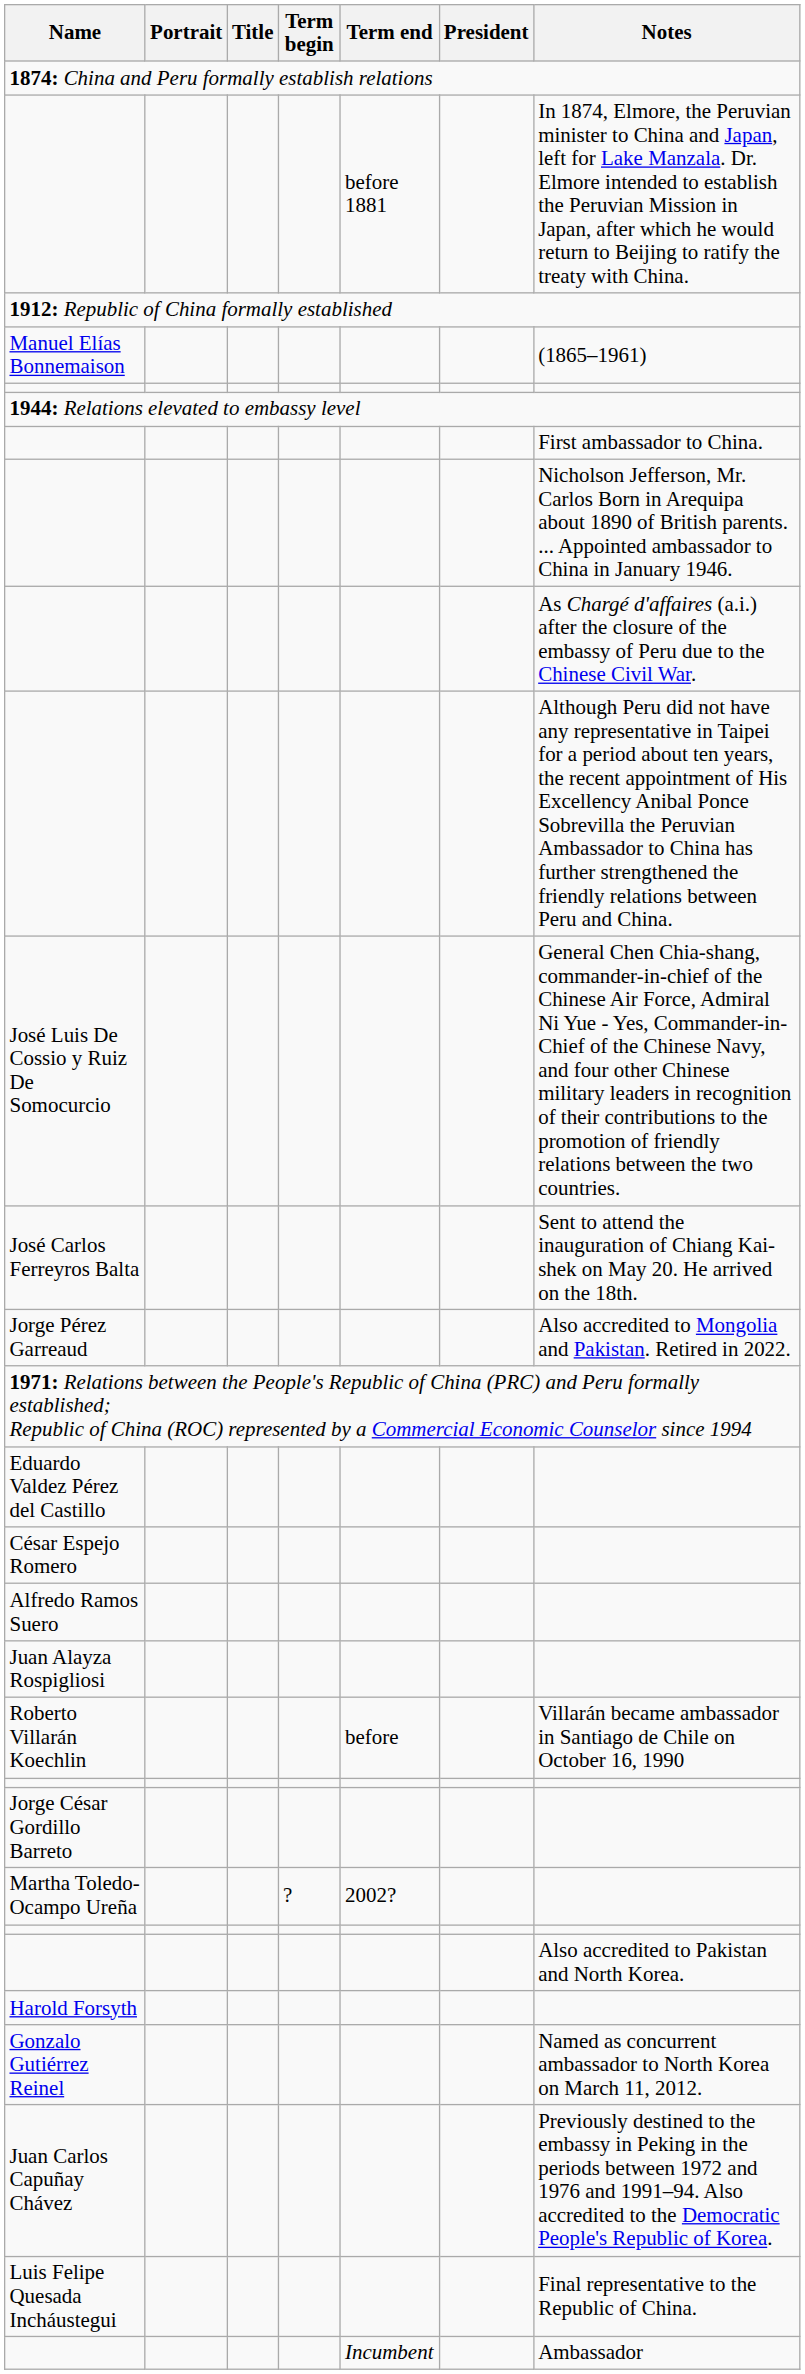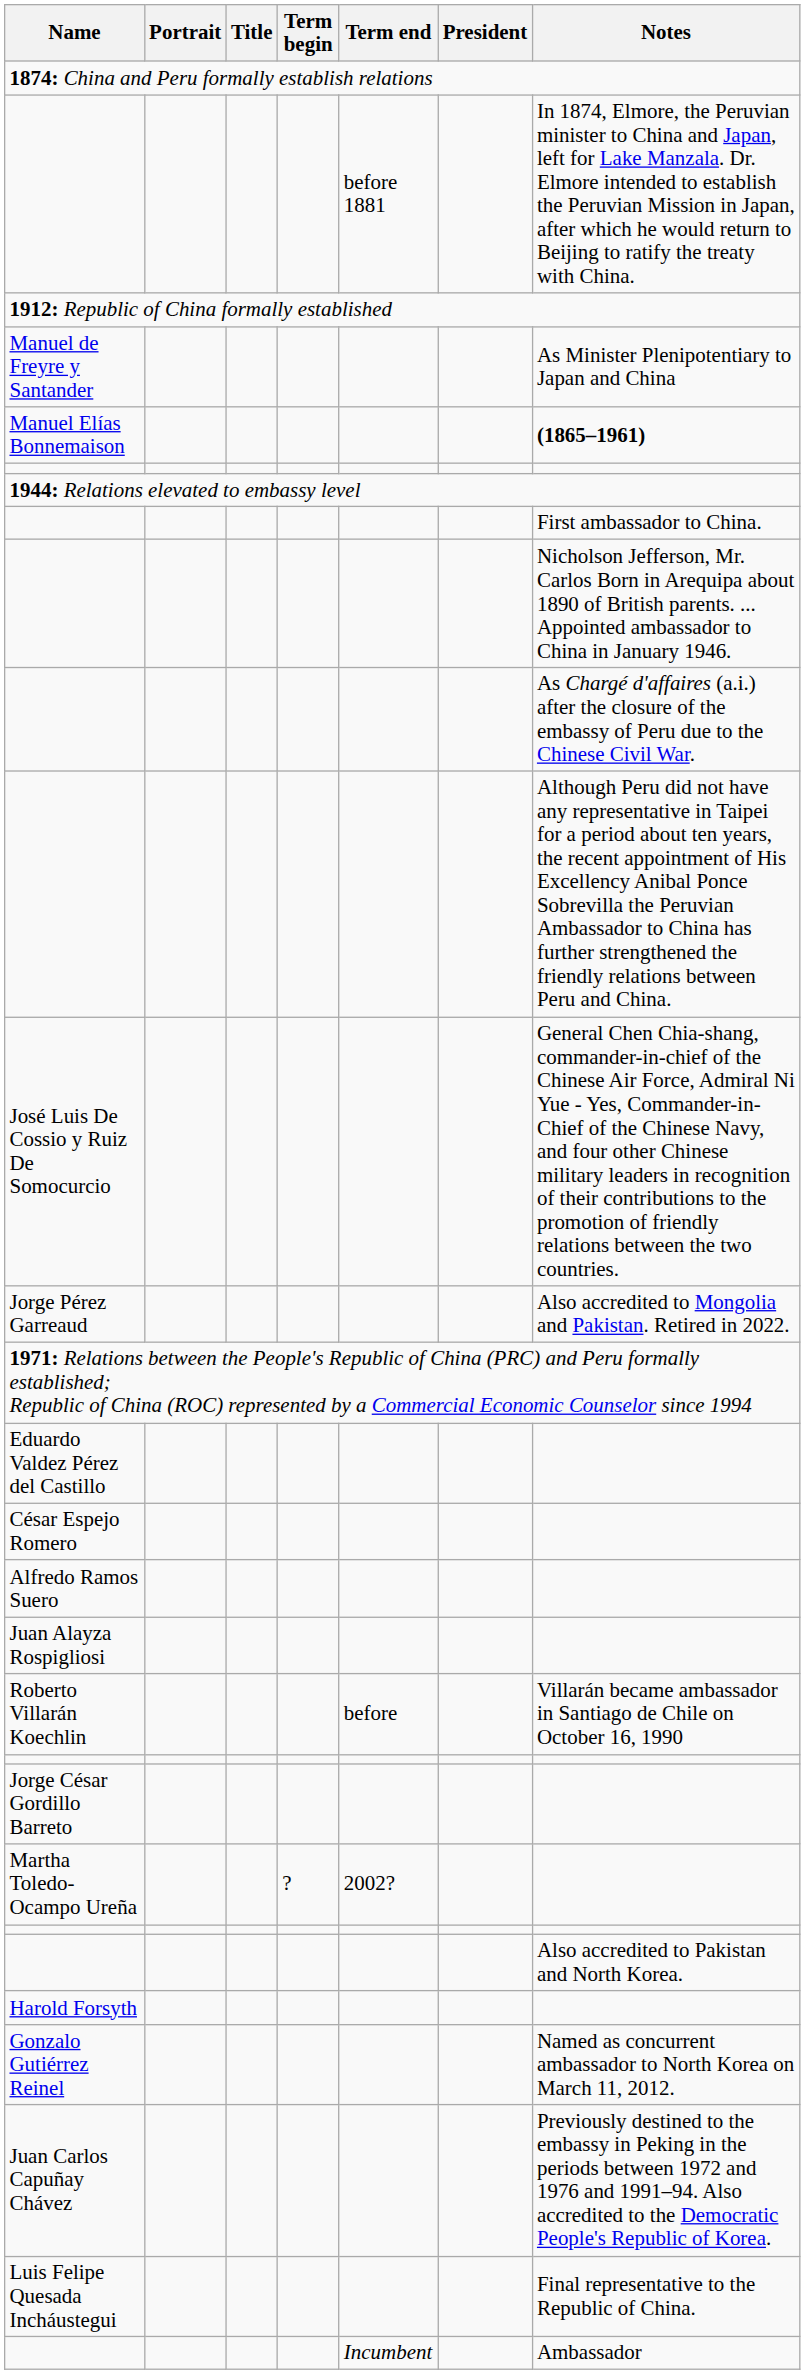 <table class="wikitable sortable"  text-align:center;">
 <tr>
 <th>Name</th>
 <th class="unsortable">Portrait</th>
 <th>Title</th>
 <th>Term begin</th>
 <th>Term end</th>
 <th>President</th>
 <th class="unsortable">Notes</th>
 </tr>
 <tr>
 <td colspan=7><div><strong>1874:</strong> <em>China and Peru formally establish relations</em></div></td>
 </tr>
 <tr>
 <td></td>
 <td></td>
 <td></td>
 <td></td>
 <td>before 1881</td>
 <td></td>
 <td>In 1874, Elmore, the Peruvian minister to China and <a href='#'>Japan</a>, left for <a href='#'>Lake Manzala</a>. Dr. Elmore intended to establish the Peruvian Mission in Japan, after which he would return to Beijing to ratify the treaty with China.</td>
 </tr>
 <tr>
 <td colspan=7><div><strong>1912:</strong> <em>Republic of China formally established</em></div></td>
 </tr>
 <tr>
+<td><a href='#'>Manuel de Freyre y Santander</a></td>
+<td></td>
+<td></td>
+<td></td>
+<td></td>
+<td></td>
+<td>As Minister Plenipotentiary to Japan and China</td>
+</tr>
+<tr>
 <td><a href='#'>Manuel Elías Bonnemaison</a></td>
 <td></td>
 <td></td>
 <td></td>
 <td></td>
 <td></td>
-<td>(1865–1961)</td>
+<td><strong>(1865–1961)</strong></td>
 </tr>
 <tr>
 <td></td>
 <td></td>
 <td></td>
 <td></td>
 <td></td>
 <td></td>
 <td></td>
 </tr>
 <tr>
 <td colspan=7><div><strong>1944:</strong> <em>Relations elevated to embassy level</em></div></td>
 </tr>
 <tr>
 <td></td>
 <td></td>
 <td></td>
 <td></td>
 <td></td>
 <td></td>
 <td>First ambassador to China.</td>
 </tr>
 <tr>
 <td></td>
 <td></td>
 <td></td>
 <td></td>
 <td></td>
 <td></td>
 <td>Nicholson Jefferson, Mr. Carlos Born in Arequipa about 1890 of British parents. ... Appointed ambassador to China in January 1946.</td>
 </tr>
 <tr>
 <td></td>
 <td></td>
 <td></td>
 <td></td>
 <td></td>
 <td></td>
 <td>As <em>Chargé d'affaires</em> (a.i.) after the closure of the embassy of Peru due to the <a href='#'>Chinese Civil War</a>.</td>
 </tr>
 <tr>
 <td></td>
 <td></td>
 <td></td>
 <td></td>
 <td></td>
 <td></td>
 <td>Although Peru did not have any representative in Taipei for a period about ten years, the recent appointment of His Excellency Anibal Ponce Sobrevilla the Peruvian Ambassador to China has further strengthened the friendly relations between Peru and China.</td>
 </tr>
 <tr>
 <td>José Luis De Cossio y Ruiz De Somocurcio</td>
 <td></td>
 <td></td>
 <td></td>
 <td></td>
 <td></td>
 <td>General Chen Chia-shang, commander-in-chief of the Chinese Air Force, Admiral Ni Yue - Yes, Commander-in-Chief of the Chinese Navy, and four other Chinese military leaders in recognition of their contributions to the promotion of friendly relations between the two countries.</td>
-</tr>
-<tr>
-<td>José Carlos Ferreyros Balta</td>
-<td></td>
-<td></td>
-<td></td>
-<td></td>
-<td></td>
-<td>Sent to attend the inauguration of Chiang Kai-shek on May 20. He arrived on the 18th.</td>
 </tr>
 <tr>
 <td>Jorge Pérez Garreaud</td>
 <td></td>
 <td></td>
 <td></td>
 <td></td>
 <td></td>
 <td>Also accredited to <a href='#'>Mongolia</a> and <a href='#'>Pakistan</a>. Retired in 2022.</td>
 </tr>
 <tr>
 <td colspan=7><div><strong>1971:</strong> <em>Relations between the People's Republic of China (PRC) and Peru formally established;<br>Republic of China (ROC) represented by a <a href='#'>Commercial Economic Counselor</a> since 1994</em></div></td>
 </tr>
 <tr>
 <td>Eduardo Valdez Pérez del Castillo</td>
 <td></td>
 <td></td>
 <td></td>
 <td></td>
 <td></td>
 <td></td>
 </tr>
 <tr>
 <td>César Espejo Romero</td>
 <td></td>
 <td></td>
 <td></td>
 <td></td>
 <td></td>
 <td></td>
 </tr>
 <tr>
 <td>Alfredo Ramos Suero</td>
 <td></td>
 <td></td>
 <td></td>
 <td></td>
 <td></td>
 <td></td>
 </tr>
 <tr>
 <td>Juan Alayza Rospigliosi</td>
 <td></td>
 <td></td>
 <td></td>
 <td></td>
 <td></td>
 <td></td>
 </tr>
 <tr>
 <td>Roberto Villarán Koechlin</td>
 <td></td>
 <td></td>
 <td></td>
 <td>before </td>
 <td></td>
 <td>Villarán became ambassador in Santiago de Chile on October 16, 1990</td>
 </tr>
 <tr>
 <td></td>
 <td></td>
 <td></td>
 <td></td>
 <td></td>
 <td></td>
 <td></td>
 </tr>
 <tr>
 <td>Jorge César Gordillo Barreto</td>
 <td></td>
 <td></td>
 <td></td>
 <td></td>
 <td></td>
 <td></td>
 </tr>
 <tr>
 <td>Martha Toledo-Ocampo Ureña</td>
 <td></td>
 <td></td>
 <td>?</td>
 <td>2002?</td>
 <td></td>
 <td></td>
 </tr>
 <tr>
 <td></td>
 <td></td>
 <td></td>
 <td></td>
 <td></td>
 <td></td>
 <td></td>
 </tr>
 <tr>
 <td></td>
 <td></td>
 <td></td>
 <td></td>
 <td></td>
 <td></td>
 <td>Also accredited to Pakistan and North Korea.</td>
 </tr>
 <tr>
 <td><a href='#'>Harold Forsyth</a></td>
 <td></td>
 <td></td>
 <td></td>
 <td></td>
 <td></td>
 <td></td>
 </tr>
 <tr>
 <td><a href='#'>Gonzalo Gutiérrez Reinel</a></td>
 <td></td>
 <td></td>
 <td></td>
 <td></td>
 <td></td>
 <td> Named as concurrent ambassador to North Korea on March 11, 2012.</td>
 </tr>
 <tr>
 <td>Juan Carlos Capuñay Chávez</td>
 <td></td>
 <td></td>
 <td></td>
 <td></td>
 <td></td>
 <td>Previously destined to the embassy in Peking in the periods between 1972 and 1976 and 1991–94. Also accredited to the <a href='#'>Democratic People's Republic of Korea</a>.</td>
 </tr>
 <tr>
 <td>Luis Felipe Quesada Incháustegui</td>
 <td></td>
 <td></td>
 <td></td>
 <td></td>
 <td></td>
 <td>Final representative to the Republic of China.</td>
 </tr>
 <tr>
 <td></td>
 <td></td>
 <td></td>
 <td></td>
 <td><em>Incumbent</em></td>
 <td></td>
 <td>Ambassador</td>
 </tr>
 </table>
